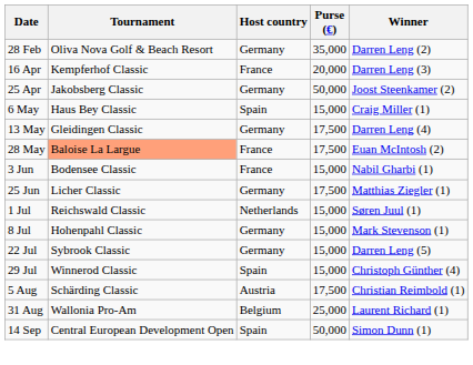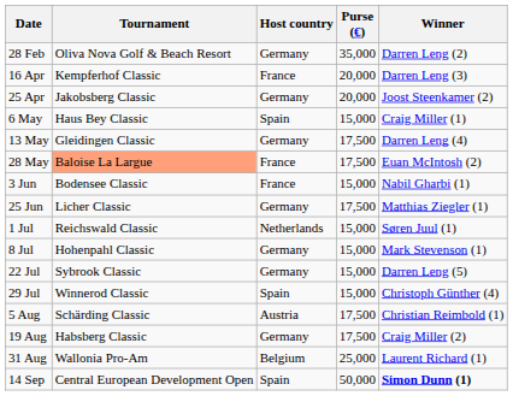 <table class="wikitable" style="font-size:95%;">
 <tr>
 <th>Date</th>
 <th>Tournament</th>
 <th>Host country</th>
 <th>Purse<br>(<a href='#'>€</a>)</th>
 <th>Winner</th>
 </tr>
 <tr>
 <td>28 Feb</td>
 <td>Oliva Nova Golf & Beach Resort</td>
 <td>Germany</td>
 <td align=right>35,000</td>
 <td> <a href='#'>Darren Leng</a> (2)</td>
 </tr>
 <tr>
 <td>16 Apr</td>
 <td>Kempferhof Classic</td>
 <td>France</td>
 <td align=right>20,000</td>
 <td> <a href='#'>Darren Leng</a> (3)</td>
 </tr>
 <tr>
 <td>25 Apr</td>
 <td>Jakobsberg Classic</td>
 <td>Germany</td>
-<td align=right>50,000</td>
+<td align=right>20,000</td>
 <td> <a href='#'>Joost Steenkamer</a> (2)</td>
 </tr>
 <tr>
 <td>6 May</td>
 <td>Haus Bey Classic</td>
 <td>Spain</td>
 <td align=right>15,000</td>
 <td> <a href='#'>Craig Miller</a> (1)</td>
 </tr>
 <tr>
 <td>13 May</td>
 <td>Gleidingen Classic</td>
 <td>Germany</td>
 <td align=right>17,500</td>
 <td> <a href='#'>Darren Leng</a> (4)</td>
 </tr>
 <tr>
 <td>28 May</td>
 <td style="background: lightsalmon;">Baloise La Largue</td>
 <td>France</td>
 <td align=right>17,500</td>
 <td> <a href='#'>Euan McIntosh</a> (2)</td>
 </tr>
 <tr>
 <td>3 Jun</td>
 <td>Bodensee Classic</td>
 <td>France</td>
 <td align=right>15,000</td>
 <td> <a href='#'>Nabil Gharbi</a> (1)</td>
 </tr>
 <tr>
 <td>25 Jun</td>
 <td>Licher Classic</td>
 <td>Germany</td>
 <td align=right>17,500</td>
 <td> <a href='#'>Matthias Ziegler</a> (1)</td>
 </tr>
 <tr>
 <td>1 Jul</td>
 <td>Reichswald Classic</td>
 <td>Netherlands</td>
 <td align=right>15,000</td>
 <td> <a href='#'>Søren Juul</a> (1)</td>
 </tr>
 <tr>
 <td>8 Jul</td>
 <td>Hohenpahl Classic</td>
 <td>Germany</td>
 <td align=right>15,000</td>
 <td> <a href='#'>Mark Stevenson</a> (1)</td>
 </tr>
 <tr>
 <td>22 Jul</td>
 <td>Sybrook Classic</td>
 <td>Germany</td>
 <td align=right>15,000</td>
 <td> <a href='#'>Darren Leng</a> (5)</td>
 </tr>
 <tr>
 <td>29 Jul</td>
 <td>Winnerod Classic</td>
 <td>Spain</td>
 <td align=right>15,000</td>
 <td> <a href='#'>Christoph Günther</a> (4)</td>
 </tr>
 <tr>
 <td>5 Aug</td>
 <td>Schärding Classic</td>
 <td>Austria</td>
 <td align=right>17,500</td>
 <td> <a href='#'>Christian Reimbold</a> (1)</td>
 </tr>
 <tr>
+<td>19 Aug</td>
+<td>Habsberg Classic</td>
+<td>Germany</td>
+<td align=right>17,500</td>
+<td> <a href='#'>Craig Miller</a> (2)</td>
+</tr>
+<tr>
 <td>31 Aug</td>
 <td>Wallonia Pro-Am</td>
 <td>Belgium</td>
 <td align=right>25,000</td>
 <td> <a href='#'>Laurent Richard</a> (1)</td>
 </tr>
 <tr>
 <td>14 Sep</td>
 <td>Central European Development Open</td>
 <td>Spain</td>
 <td align=right>50,000</td>
-<td> <a href='#'>Simon Dunn</a> (1)</td>
+<td><strong> <a href='#'>Simon Dunn</a> (1)</strong></td>
 </tr>
 </table>
